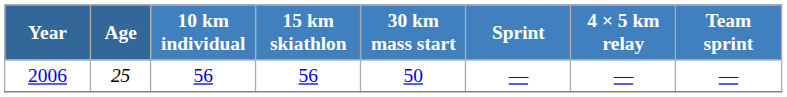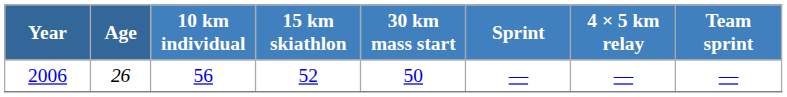 <table class="wikitable" style="font-size:95%; text-align:center; border:grey solid 1px; border-collapse:collapse; background:#ffffff;">
 <tr>
 <th style="background-color:#369; color:white; width:60px;"> Year </th>
 <th style="background-color:#369; color:white; width:40px;"> Age </th>
 <th style="background-color:#4180be; color:white; width:75px;"> 10 km <br> individual </th>
 <th style="background-color:#4180be; color:white; width:75px;"> 15 km <br> skiathlon </th>
 <th style="background-color:#4180be; color:white; width:75px;"> 30 km <br> mass start </th>
 <th style="background-color:#4180be; color:white; width:75px;"> Sprint </th>
 <th style="background-color:#4180be; color:white; width:75px;"> 4 × 5 km <br> relay </th>
 <th style="background-color:#4180be; color:white; width:75px;"> Team <br> sprint </th>
 </tr>
 <tr>
 <td><a href='#'>2006</a></td>
-<td><em>25</em></td>
+<td><em>26</em></td>
 <td><a href='#'>56</a></td>
-<td><a href='#'>56</a></td>
+<td><a href='#'>52</a></td>
 <td><a href='#'>50</a></td>
 <td><a href='#'>—</a></td>
 <td><a href='#'>—</a></td>
 <td><a href='#'>—</a></td>
 </tr>
 <tr>
 </tr>
 </table>
